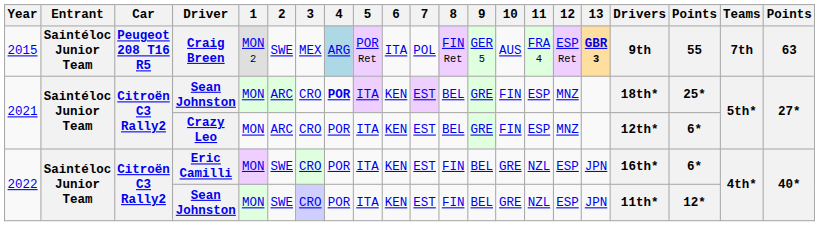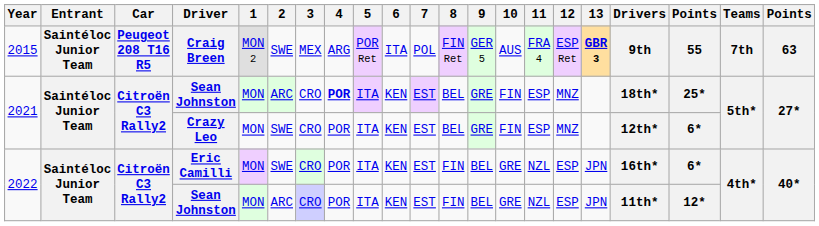 <table class="wikitable" border="1" style="text-align:center; font-size:90%;">
 <tr>
 <th>Year</th>
 <th>Entrant</th>
 <th>Car</th>
 <th>Driver</th>
 <th>1</th>
 <th>2</th>
 <th>3</th>
 <th>4</th>
 <th>5</th>
 <th>6</th>
 <th>7</th>
 <th>8</th>
 <th>9</th>
 <th>10</th>
 <th>11</th>
 <th>12</th>
 <th>13</th>
 <th>Drivers</th>
 <th>Points</th>
 <th>Teams</th>
 <th>Points</th>
 </tr>
 <tr>
 <td><a href='#'>2015</a></td>
 <th> Saintéloc Junior Team</th>
 <th><a href='#'>Peugeot 208 T16 R5</a></th>
 <th> <a href='#'>Craig Breen</a></th>
 <td style="background:#DFDFDF;"><a href='#'>MON</a><br><small>2</small></td>
 <td><a href='#'>SWE</a></td>
 <td><a href='#'>MEX</a></td>
-<td style="background: lightblue;"><a href='#'>ARG</a></td>
+<td><a href='#'>ARG</a></td>
 <td style="background:#EFCFFF;"><a href='#'>POR</a><br><small>Ret</small></td>
 <td><a href='#'>ITA</a></td>
 <td><a href='#'>POL</a></td>
 <td style="background:#EFCFFF;"><a href='#'>FIN</a><br><small>Ret</small></td>
 <td style="background:#DFFFDF;"><a href='#'>GER</a><br><small>5</small></td>
 <td><a href='#'>AUS</a></td>
 <td style="background:#DFFFDF;"><a href='#'>FRA</a><br><small>4</small></td>
 <td style="background:#EFCFFF;"><a href='#'>ESP</a><br><small>Ret</small></td>
 <td style="background:#FFDF9F;"><strong><a href='#'>GBR</a><br><small>3</small></strong></td>
 <th>9th</th>
 <th>55</th>
 <th>7th</th>
 <th>63</th>
 </tr>
 <tr>
 <td rowspan="2"><a href='#'>2021</a></td>
 <th rowspan="2"> Saintéloc Junior Team</th>
 <th rowspan="2"><a href='#'>Citroën C3 Rally2</a></th>
 <th> <a href='#'>Sean Johnston</a></th>
 <td style="background:#DFFFDF;"><a href='#'>MON</a><br></td>
 <td style="background:#DFFFDF;"><a href='#'>ARC</a><br></td>
 <td><a href='#'>CRO</a></td>
 <td><strong><a href='#'>POR</a></strong></td>
 <td style="background:#EFCFFF;"><a href='#'>ITA</a><br></td>
 <td><a href='#'>KEN</a></td>
 <td style="background:#EFCFFF"><a href='#'>EST</a><br></td>
 <td><a href='#'>BEL</a></td>
 <td style="background:#DFFFDF;"><a href='#'>GRE</a><br></td>
 <td><a href='#'>FIN</a></td>
 <td><a href='#'>ESP</a></td>
 <td><a href='#'>MNZ</a></td>
 <td></td>
 <th>18th*</th>
 <th>25*</th>
 <th rowspan="2">5th*</th>
 <th rowspan="2">27*</th>
 </tr>
 <tr>
 <th> <a href='#'>Crazy Leo</a></th>
 <td><a href='#'>MON</a></td>
-<td><a href='#'>ARC</a></td>
+<td><a href='#'>SWE</a></td>
 <td><a href='#'>CRO</a></td>
 <td><a href='#'>POR</a></td>
 <td><a href='#'>ITA</a></td>
 <td><a href='#'>KEN</a></td>
 <td><a href='#'>EST</a></td>
 <td><a href='#'>BEL</a></td>
 <td style="background:#DFFFDF;"><a href='#'>GRE</a><br></td>
 <td><a href='#'>FIN</a></td>
 <td><a href='#'>ESP</a></td>
 <td><a href='#'>MNZ</a></td>
 <td></td>
 <th>12th*</th>
 <th>6*</th>
 </tr>
 <tr>
 <td rowspan="2"><a href='#'>2022</a></td>
 <th rowspan="2"> Saintéloc Junior Team</th>
 <th rowspan="2"><a href='#'>Citroën C3 Rally2</a></th>
 <th> <a href='#'>Eric Camilli</a></th>
 <td style="background:#EFCFFF;"><a href='#'>MON</a><br></td>
 <td><a href='#'>SWE</a></td>
 <td style="background:#DFFFDF;"><a href='#'>CRO</a><br></td>
 <td><a href='#'>POR</a></td>
 <td><a href='#'>ITA</a></td>
 <td><a href='#'>KEN</a></td>
 <td><a href='#'>EST</a></td>
 <td><a href='#'>FIN</a></td>
 <td><a href='#'>BEL</a></td>
 <td><a href='#'>GRE</a></td>
 <td><a href='#'>NZL</a></td>
 <td><a href='#'>ESP</a></td>
 <td><a href='#'>JPN</a></td>
 <th>16th*</th>
 <th>6*</th>
 <th rowspan="2">4th*</th>
 <th rowspan="2">40*</th>
 </tr>
 <tr>
 <th> <a href='#'>Sean Johnston</a></th>
 <td style="background:#DFFFDF;"><a href='#'>MON</a><br></td>
-<td><a href='#'>SWE</a></td>
+<td><a href='#'>ARC</a></td>
 <td style="background:#CFCFFF;"><a href='#'>CRO</a><br></td>
 <td><a href='#'>POR</a></td>
 <td><a href='#'>ITA</a></td>
 <td><a href='#'>KEN</a></td>
 <td><a href='#'>EST</a></td>
 <td><a href='#'>FIN</a></td>
 <td><a href='#'>BEL</a></td>
 <td><a href='#'>GRE</a></td>
 <td><a href='#'>NZL</a></td>
 <td><a href='#'>ESP</a></td>
 <td><a href='#'>JPN</a></td>
 <th>11th*</th>
 <th>12*</th>
 </tr>
 </table>
